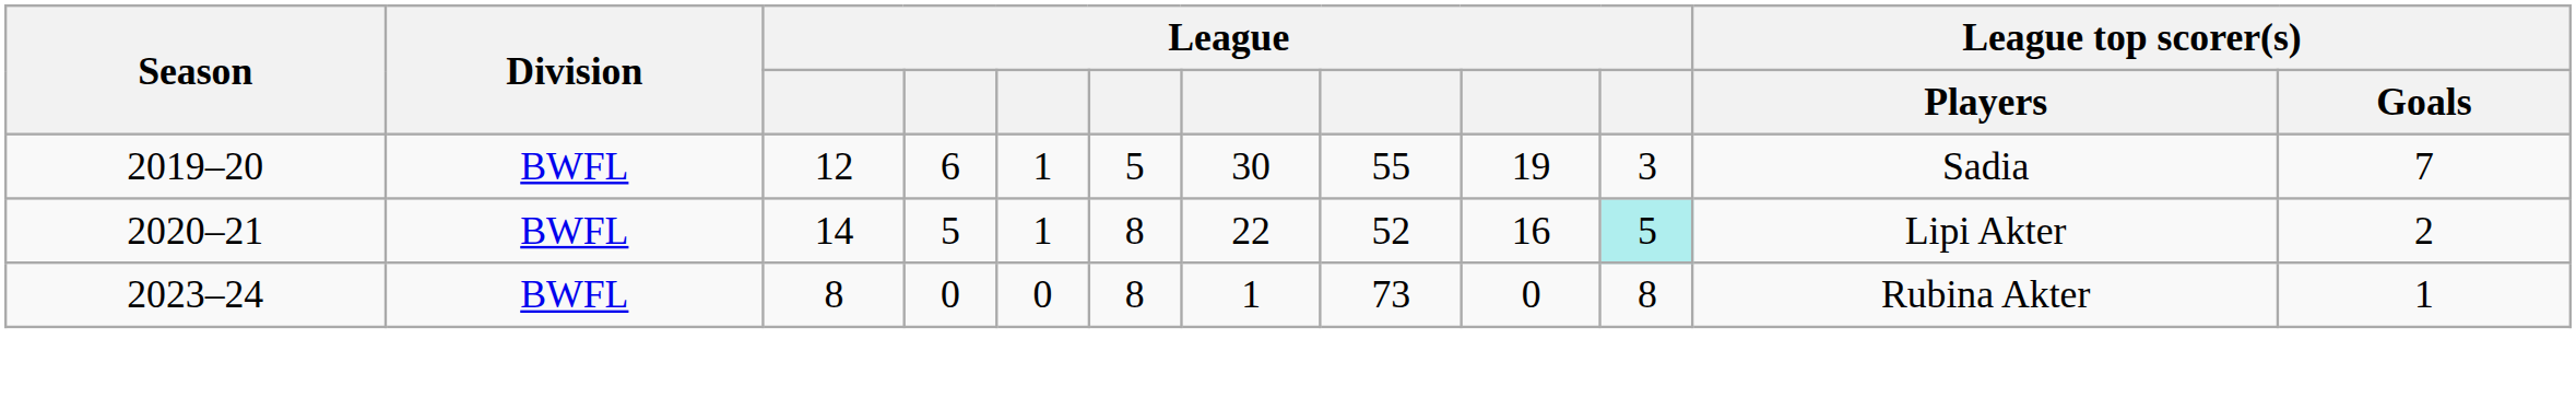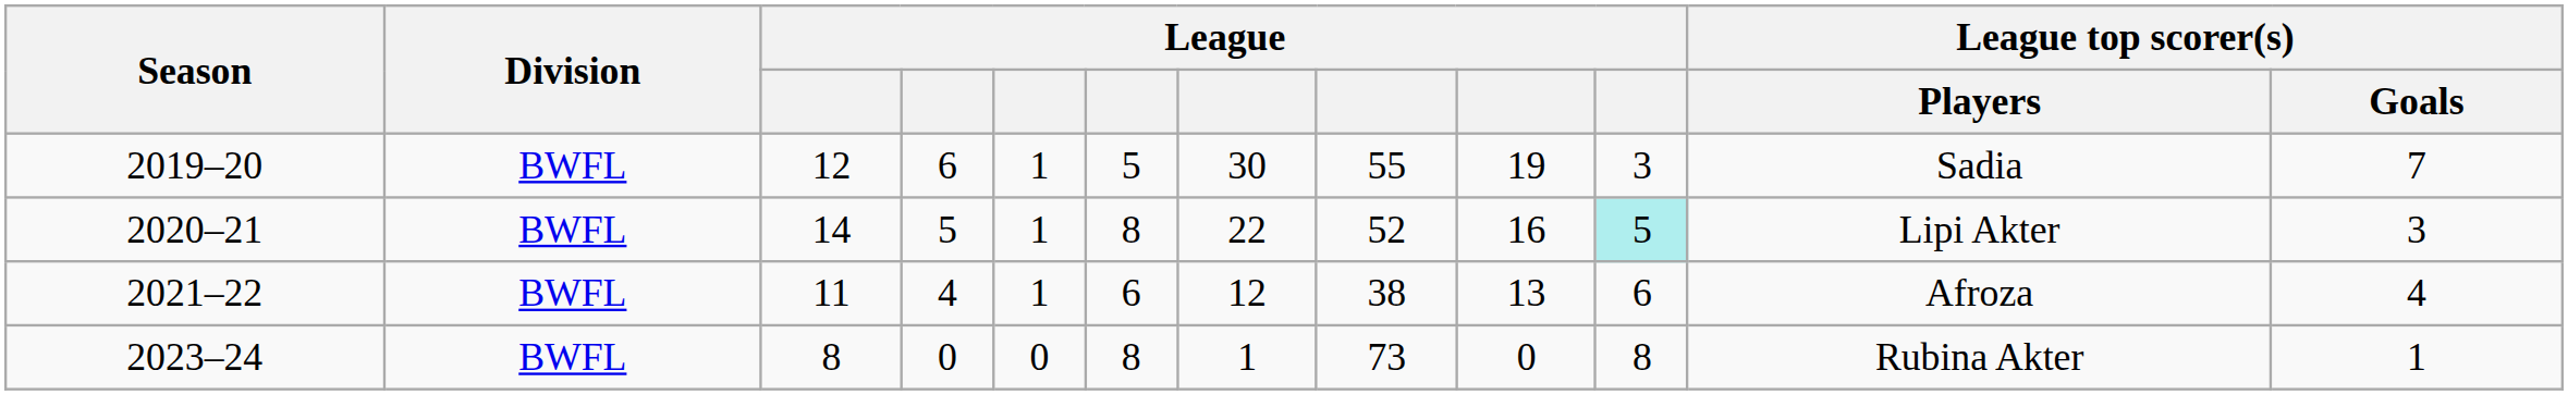 <table class="wikitable sortable" style="text-align: center; font-size: 95%; width: 1000px"">
 <tr>
 <th rowspan="2">Season</th>
 <th rowspan="2"><strong>Division</strong></th>
 <th colspan="8">League</th>
 <th colspan="2">League top scorer(s)</th>
 </tr>
 <tr>
 <th></th>
 <th></th>
 <th></th>
 <th></th>
 <th></th>
 <th></th>
 <th></th>
 <th></th>
 <th>Players</th>
 <th>Goals</th>
 </tr>
 <tr>
 <td>2019–20</td>
 <td><a href='#'>BWFL</a></td>
 <td>12</td>
 <td>6</td>
 <td>1</td>
 <td>5</td>
 <td>30</td>
 <td>55</td>
 <td>19</td>
 <td>3</td>
 <td> Sadia</td>
 <td>7</td>
 </tr>
 <tr>
 <td>2020–21</td>
 <td><a href='#'>BWFL</a></td>
 <td>14</td>
 <td>5</td>
 <td>1</td>
 <td>8</td>
 <td>22</td>
 <td>52</td>
 <td>16</td>
 <td style="background: paleturquoise;">5</td>
 <td> Lipi Akter</td>
-<td>2</td>
+<td>3</td>
+</tr>
+<tr>
+<td>2021–22</td>
+<td><a href='#'>BWFL</a></td>
+<td>11</td>
+<td>4</td>
+<td>1</td>
+<td>6</td>
+<td>12</td>
+<td>38</td>
+<td>13</td>
+<td>6</td>
+<td> Afroza</td>
+<td>4</td>
 </tr>
 <tr>
 <td>2023–24</td>
 <td><a href='#'>BWFL</a></td>
 <td>8</td>
 <td>0</td>
 <td>0</td>
 <td>8</td>
 <td>1</td>
 <td>73</td>
 <td>0</td>
 <td>8</td>
 <td> Rubina Akter</td>
 <td>1</td>
 </tr>
 </table>
